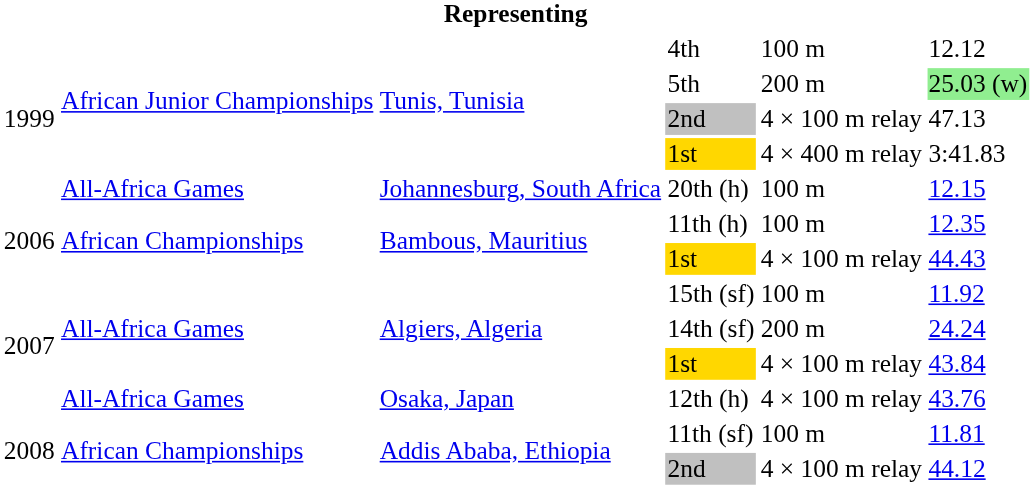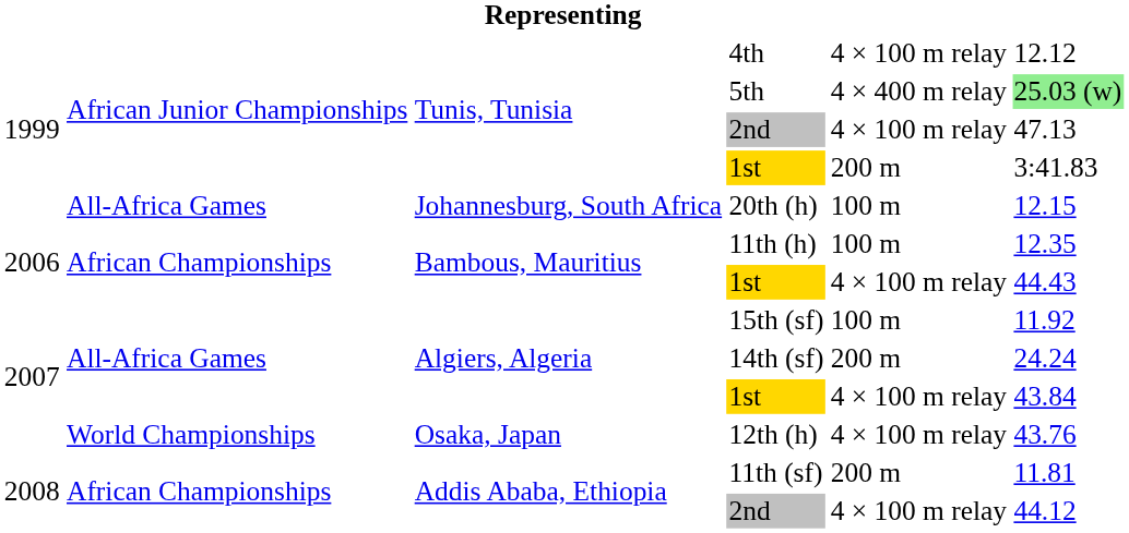 <table>
 <tr>
 <th colspan="6">Representing </th>
 </tr>
 <tr>
 <td rowspan=5>1999</td>
 <td rowspan=4><a href='#'>African Junior Championships</a></td>
 <td rowspan=4><a href='#'>Tunis, Tunisia</a></td>
 <td>4th</td>
-<td>100 m</td>
+<td>4 × 100 m relay</td>
 <td>12.12</td>
 </tr>
 <tr>
 <td>5th</td>
-<td>200 m</td>
+<td>4 × 400 m relay</td>
 <td style="background: lightgreen;">25.03 (w)</td>
 </tr>
 <tr>
 <td bgcolor=silver>2nd</td>
 <td>4 × 100 m relay</td>
 <td>47.13</td>
 </tr>
 <tr>
 <td bgcolor=gold>1st</td>
-<td>4 × 400 m relay</td>
+<td>200 m</td>
 <td>3:41.83</td>
 </tr>
 <tr>
 <td><a href='#'>All-Africa Games</a></td>
 <td><a href='#'>Johannesburg, South Africa</a></td>
 <td>20th (h)</td>
 <td>100 m</td>
 <td><a href='#'>12.15</a></td>
 </tr>
 <tr>
 <td rowspan=2>2006</td>
 <td rowspan=2><a href='#'>African Championships</a></td>
 <td rowspan=2><a href='#'>Bambous, Mauritius</a></td>
 <td>11th (h)</td>
 <td>100 m</td>
 <td><a href='#'>12.35</a></td>
 </tr>
 <tr>
 <td bgcolor="gold">1st</td>
 <td>4 × 100 m relay</td>
 <td><a href='#'>44.43</a></td>
 </tr>
 <tr>
 <td rowspan=4>2007</td>
 <td rowspan=3><a href='#'>All-Africa Games</a></td>
 <td rowspan=3><a href='#'>Algiers, Algeria</a></td>
 <td>15th (sf)</td>
 <td>100 m</td>
 <td><a href='#'>11.92</a></td>
 </tr>
 <tr>
 <td>14th (sf)</td>
 <td>200 m</td>
 <td><a href='#'>24.24</a></td>
 </tr>
 <tr>
 <td bgcolor="gold">1st</td>
 <td>4 × 100 m relay</td>
 <td><a href='#'>43.84</a></td>
 </tr>
 <tr>
-<td><a href='#'>All-Africa Games</a></td>
+<td><a href='#'>World Championships</a></td>
 <td><a href='#'>Osaka, Japan</a></td>
 <td>12th (h)</td>
 <td>4 × 100 m relay</td>
 <td><a href='#'>43.76</a></td>
 </tr>
 <tr>
 <td rowspan=2>2008</td>
 <td rowspan=2><a href='#'>African Championships</a></td>
 <td rowspan=2><a href='#'>Addis Ababa, Ethiopia</a></td>
 <td>11th (sf)</td>
-<td>100 m</td>
+<td>200 m</td>
 <td><a href='#'>11.81</a></td>
 </tr>
 <tr>
 <td bgcolor="silver">2nd</td>
 <td>4 × 100 m relay</td>
 <td><a href='#'>44.12</a></td>
 </tr>
 </table>
